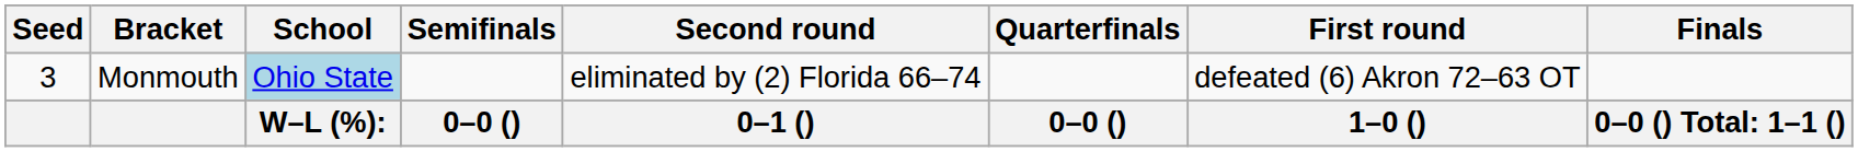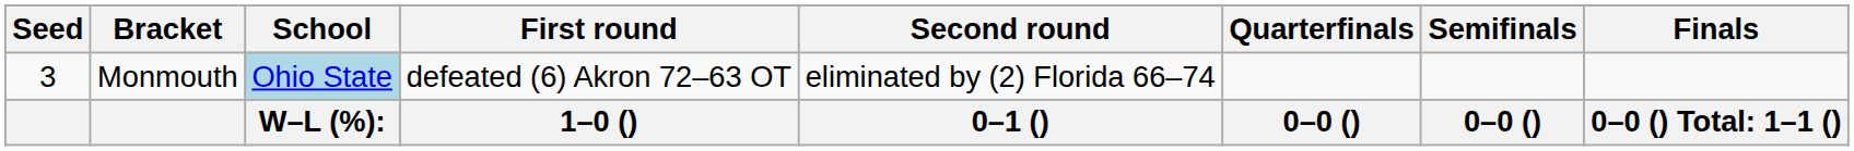 <table class="wikitable" style="white-space:nowrap; font-size:90%;">
 <tr>
 <th>Seed</th>
 <th>Bracket</th>
 <th>School</th>
-<th>Semifinals</th>
+<th>First round</th>
 <th>Second round</th>
 <th>Quarterfinals</th>
-<th>First round</th>
+<th>Semifinals</th>
 <th>Finals</th>
 </tr>
 <tr>
 <td align=center>3</td>
 <td>Monmouth</td>
 <td style="background: lightblue;"><a href='#'>Ohio State</a></td>
-<td></td>
+<td>defeated (6) Akron 72–63 OT</td>
 <td>eliminated by (2) Florida 66–74</td>
 <td></td>
-<td>defeated (6) Akron 72–63 OT</td>
+<td></td>
 <td></td>
 </tr>
 <tr>
 <th></th>
 <th></th>
 <th>W–L (%):</th>
-<th>0–0 ()</th>
+<th>1–0 ()</th>
 <th>0–1 ()</th>
 <th>0–0 ()</th>
-<th>1–0 ()</th>
+<th>0–0 ()</th>
 <th>0–0 () Total: 1–1 ()</th>
 </tr>
 </table>
